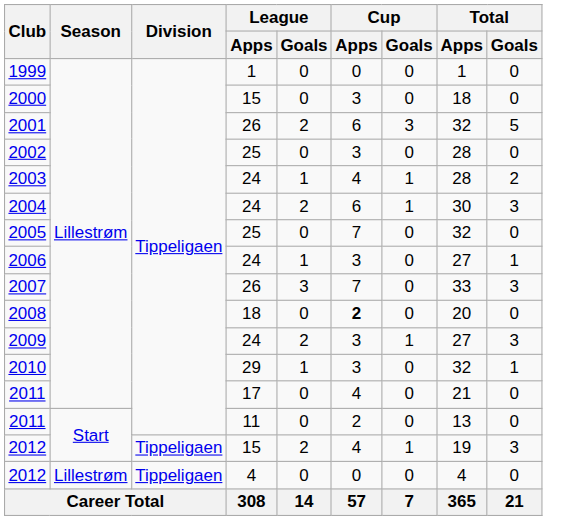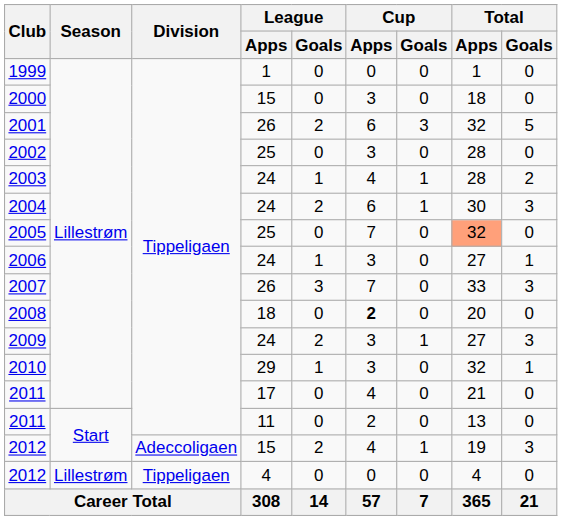 <table class="wikitable" style="text-align: center;">
 <tr>
 <th rowspan="2">Club</th>
 <th rowspan="2">Season</th>
 <th rowspan="2">Division</th>
 <th colspan="2">League</th>
 <th colspan="2">Cup</th>
 <th colspan="2">Total</th>
 </tr>
 <tr>
 <th>Apps</th>
 <th>Goals</th>
 <th>Apps</th>
 <th>Goals</th>
 <th>Apps</th>
 <th>Goals</th>
 </tr>
 <tr>
 <td><a href='#'>1999</a></td>
 <td rowspan="13" valign="center"><a href='#'>Lillestrøm</a></td>
 <td rowspan="14" valign="center"><a href='#'>Tippeligaen</a></td>
 <td>1</td>
 <td>0</td>
 <td>0</td>
 <td>0</td>
 <td>1</td>
 <td>0</td>
 </tr>
 <tr>
 <td><a href='#'>2000</a></td>
 <td>15</td>
 <td>0</td>
 <td>3</td>
 <td>0</td>
 <td>18</td>
 <td>0</td>
 </tr>
 <tr>
 <td><a href='#'>2001</a></td>
 <td>26</td>
 <td>2</td>
 <td>6</td>
 <td>3</td>
 <td>32</td>
 <td>5</td>
 </tr>
 <tr>
 <td><a href='#'>2002</a></td>
 <td>25</td>
 <td>0</td>
 <td>3</td>
 <td>0</td>
 <td>28</td>
 <td>0</td>
 </tr>
 <tr>
 <td><a href='#'>2003</a></td>
 <td>24</td>
 <td>1</td>
 <td>4</td>
 <td>1</td>
 <td>28</td>
 <td>2</td>
 </tr>
 <tr>
 <td><a href='#'>2004</a></td>
 <td>24</td>
 <td>2</td>
 <td>6</td>
 <td>1</td>
 <td>30</td>
 <td>3</td>
 </tr>
 <tr>
 <td><a href='#'>2005</a></td>
 <td>25</td>
 <td>0</td>
 <td>7</td>
 <td>0</td>
-<td>32</td>
+<td style="background: lightsalmon;">32</td>
 <td>0</td>
 </tr>
 <tr>
 <td><a href='#'>2006</a></td>
 <td>24</td>
 <td>1</td>
 <td>3</td>
 <td>0</td>
 <td>27</td>
 <td>1</td>
 </tr>
 <tr>
 <td><a href='#'>2007</a></td>
 <td>26</td>
 <td>3</td>
 <td>7</td>
 <td>0</td>
 <td>33</td>
 <td>3</td>
 </tr>
 <tr>
 <td><a href='#'>2008</a></td>
 <td>18</td>
 <td>0</td>
 <td><strong>2</strong></td>
 <td>0</td>
 <td>20</td>
 <td>0</td>
 </tr>
 <tr>
 <td><a href='#'>2009</a></td>
 <td>24</td>
 <td>2</td>
 <td>3</td>
 <td>1</td>
 <td>27</td>
 <td>3</td>
 </tr>
 <tr>
 <td><a href='#'>2010</a></td>
 <td>29</td>
 <td>1</td>
 <td>3</td>
 <td>0</td>
 <td>32</td>
 <td>1</td>
 </tr>
 <tr>
 <td><a href='#'>2011</a></td>
 <td>17</td>
 <td>0</td>
 <td>4</td>
 <td>0</td>
 <td>21</td>
 <td>0</td>
 </tr>
 <tr>
 <td><a href='#'>2011</a></td>
 <td rowspan="2" valign="center"><a href='#'>Start</a></td>
 <td>11</td>
 <td>0</td>
 <td>2</td>
 <td>0</td>
 <td>13</td>
 <td>0</td>
 </tr>
 <tr>
 <td><a href='#'>2012</a></td>
-<td rowspan="1" valign="center"><a href='#'>Tippeligaen</a></td>
+<td rowspan="1" valign="center"><a href='#'>Adeccoligaen</a></td>
 <td>15</td>
 <td>2</td>
 <td>4</td>
 <td>1</td>
 <td>19</td>
 <td>3</td>
 </tr>
 <tr>
 <td><a href='#'>2012</a></td>
 <td rowspan="1" valign="center"><a href='#'>Lillestrøm</a></td>
 <td rowspan="1" valign="center"><a href='#'>Tippeligaen</a></td>
 <td>4</td>
 <td>0</td>
 <td>0</td>
 <td>0</td>
 <td>4</td>
 <td>0</td>
 </tr>
 <tr>
 <th colspan="3">Career Total</th>
 <th>308</th>
 <th>14</th>
 <th>57</th>
 <th>7</th>
 <th>365</th>
 <th>21</th>
 </tr>
 </table>
